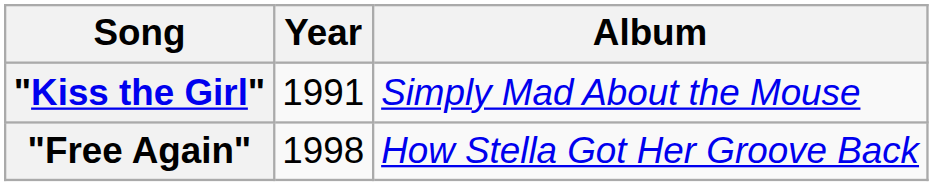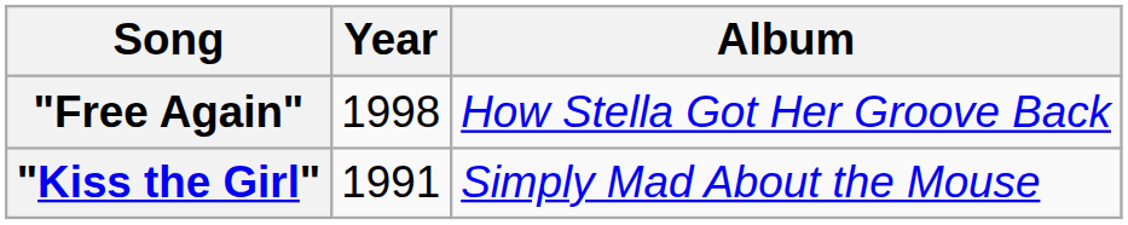 <table class="wikitable plainrowheaders">
 <tr>
 <th>Song</th>
 <th>Year</th>
 <th>Album</th>
 </tr>
 <tr>
+<th scope="row">"Free Again"</th>
+<td>1998</td>
+<td><em><a href='#'>How Stella Got Her Groove Back</a></em></td>
+</tr>
+<tr>
 <th scope="row">"<a href='#'>Kiss the Girl</a>"</th>
 <td>1991</td>
 <td><em><a href='#'>Simply Mad About the Mouse</a></em></td>
 </tr>
-<tr>
-<th scope="row">"Free Again"</th>
-<td>1998</td>
-<td><em><a href='#'>How Stella Got Her Groove Back</a></em></td>
-</tr>
 </table>
